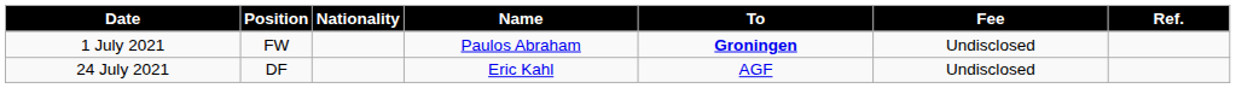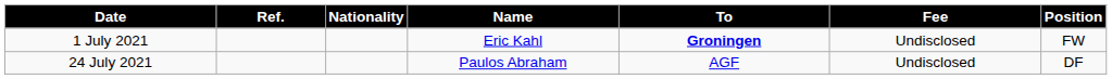 <table class="wikitable"  style="text-align:center; font-size:90%; ">
 <tr>
 <th style="background:#000000; color:white; width:200px;">Date</th>
-<th style="background:#000000; color:white; width:50px;">Position</th>
+<th style="background:#000000; color:white; width:100px;">Ref.</th>
 <th style="background:#000000; color:white; width:50px;">Nationality</th>
 <th style="background:#000000; color:white; width:200px;">Name</th>
 <th style="background:#000000; color:white; width:200px;">To</th>
 <th style="background:#000000; color:white; width:200px;">Fee</th>
-<th style="background:#000000; color:white; width:100px;">Ref.</th>
+<th style="background:#000000; color:white; width:50px;">Position</th>
 </tr>
 <tr>
 <td>1 July 2021</td>
-<td>FW</td>
 <td></td>
-<td><a href='#'>Paulos Abraham</a></td>
+<td></td>
+<td><a href='#'>Eric Kahl</a></td>
 <td><strong><a href='#'>Groningen</a></strong></td>
 <td>Undisclosed</td>
-<td></td>
+<td>FW</td>
 </tr>
 <tr>
 <td>24 July 2021</td>
-<td>DF</td>
 <td></td>
-<td><a href='#'>Eric Kahl</a></td>
+<td></td>
+<td><a href='#'>Paulos Abraham</a></td>
 <td><a href='#'>AGF</a></td>
 <td>Undisclosed</td>
-<td></td>
+<td>DF</td>
 </tr>
 </table>
